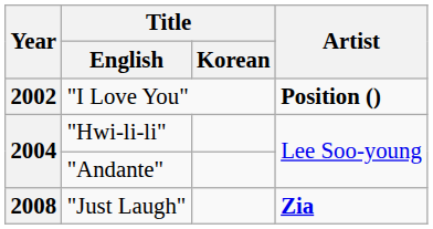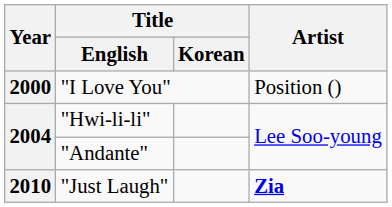 <table class="wikitable sortable plainrowheaders">
 <tr>
 <th rowspan="2" scope="col">Year</th>
 <th colspan="2" scope="col">Title</th>
 <th rowspan="2" scope="col">Artist</th>
 </tr>
 <tr>
 <th>English</th>
 <th>Korean</th>
 </tr>
 <tr>
-<th scope="row">2002</th>
+<th scope="row">2000</th>
 <td colspan="2">"I Love You"<br></td>
-<td><strong>Position ()</strong></td>
+<td>Position ()</td>
 </tr>
 <tr>
 <th scope="row" rowspan=2>2004</th>
 <td>"Hwi-li-li"</td>
 <td></td>
 <td rowspan="2"><a href='#'>Lee Soo-young</a></td>
 </tr>
 <tr>
 <td>"Andante"</td>
 <td></td>
 </tr>
 <tr>
-<th scope="row">2008</th>
+<th scope="row">2010</th>
 <td>"Just Laugh"</td>
 <td></td>
 <td><strong><a href='#'>Zia</a></strong></td>
 </tr>
 </table>
